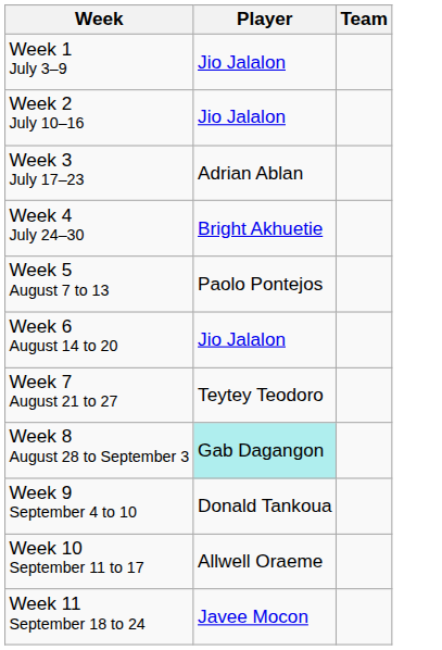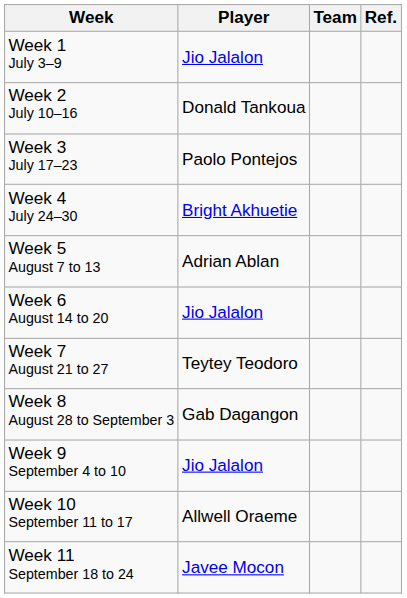 <table class=wikitable>
 <tr>
 <th>Week</th>
 <th>Player</th>
 <th>Team</th>
+<th>Ref.</th>
 </tr>
 <tr>
 <td>Week 1<br><sup>July 3–9</sup></td>
 <td> <a href='#'>Jio Jalalon</a></td>
 <td></td>
+<td></td>
 </tr>
 <tr>
 <td>Week 2<br><sup>July 10–16</sup></td>
-<td> <a href='#'>Jio Jalalon</a></td>
+<td> Donald Tankoua</td>
+<td></td>
 <td></td>
 </tr>
 <tr>
 <td>Week 3<br><sup>July 17–23</sup></td>
-<td> Adrian Ablan</td>
+<td> Paolo Pontejos</td>
+<td></td>
 <td></td>
 </tr>
 <tr>
 <td>Week 4<br><sup>July 24–30</sup></td>
 <td> <a href='#'>Bright Akhuetie</a></td>
 <td></td>
+<td></td>
 </tr>
 <tr>
 <td>Week 5<br><sup>August 7 to 13</sup></td>
-<td> Paolo Pontejos</td>
+<td> Adrian Ablan</td>
+<td></td>
 <td></td>
 </tr>
 <tr>
 <td>Week 6<br><sup>August 14 to 20</sup></td>
 <td> <a href='#'>Jio Jalalon</a></td>
 <td></td>
+<td></td>
 </tr>
 <tr>
 <td>Week 7<br><sup>August 21 to 27</sup></td>
 <td> Teytey Teodoro</td>
 <td></td>
+<td></td>
 </tr>
 <tr>
 <td>Week 8<br><sup>August 28 to September 3</sup></td>
-<td style="background: paleturquoise;"> Gab Dagangon</td>
+<td> Gab Dagangon</td>
+<td></td>
 <td></td>
 </tr>
 <tr>
 <td>Week 9<br><sup>September 4 to 10</sup></td>
-<td> Donald Tankoua</td>
+<td> <a href='#'>Jio Jalalon</a></td>
+<td></td>
 <td></td>
 </tr>
 <tr>
 <td>Week 10<br><sup>September 11 to 17</sup></td>
 <td> Allwell Oraeme</td>
 <td></td>
+<td></td>
 </tr>
 <tr>
 <td>Week 11<br><sup>September 18 to 24</sup></td>
 <td> <a href='#'>Javee Mocon</a></td>
 <td></td>
+<td></td>
 </tr>
 </table>
